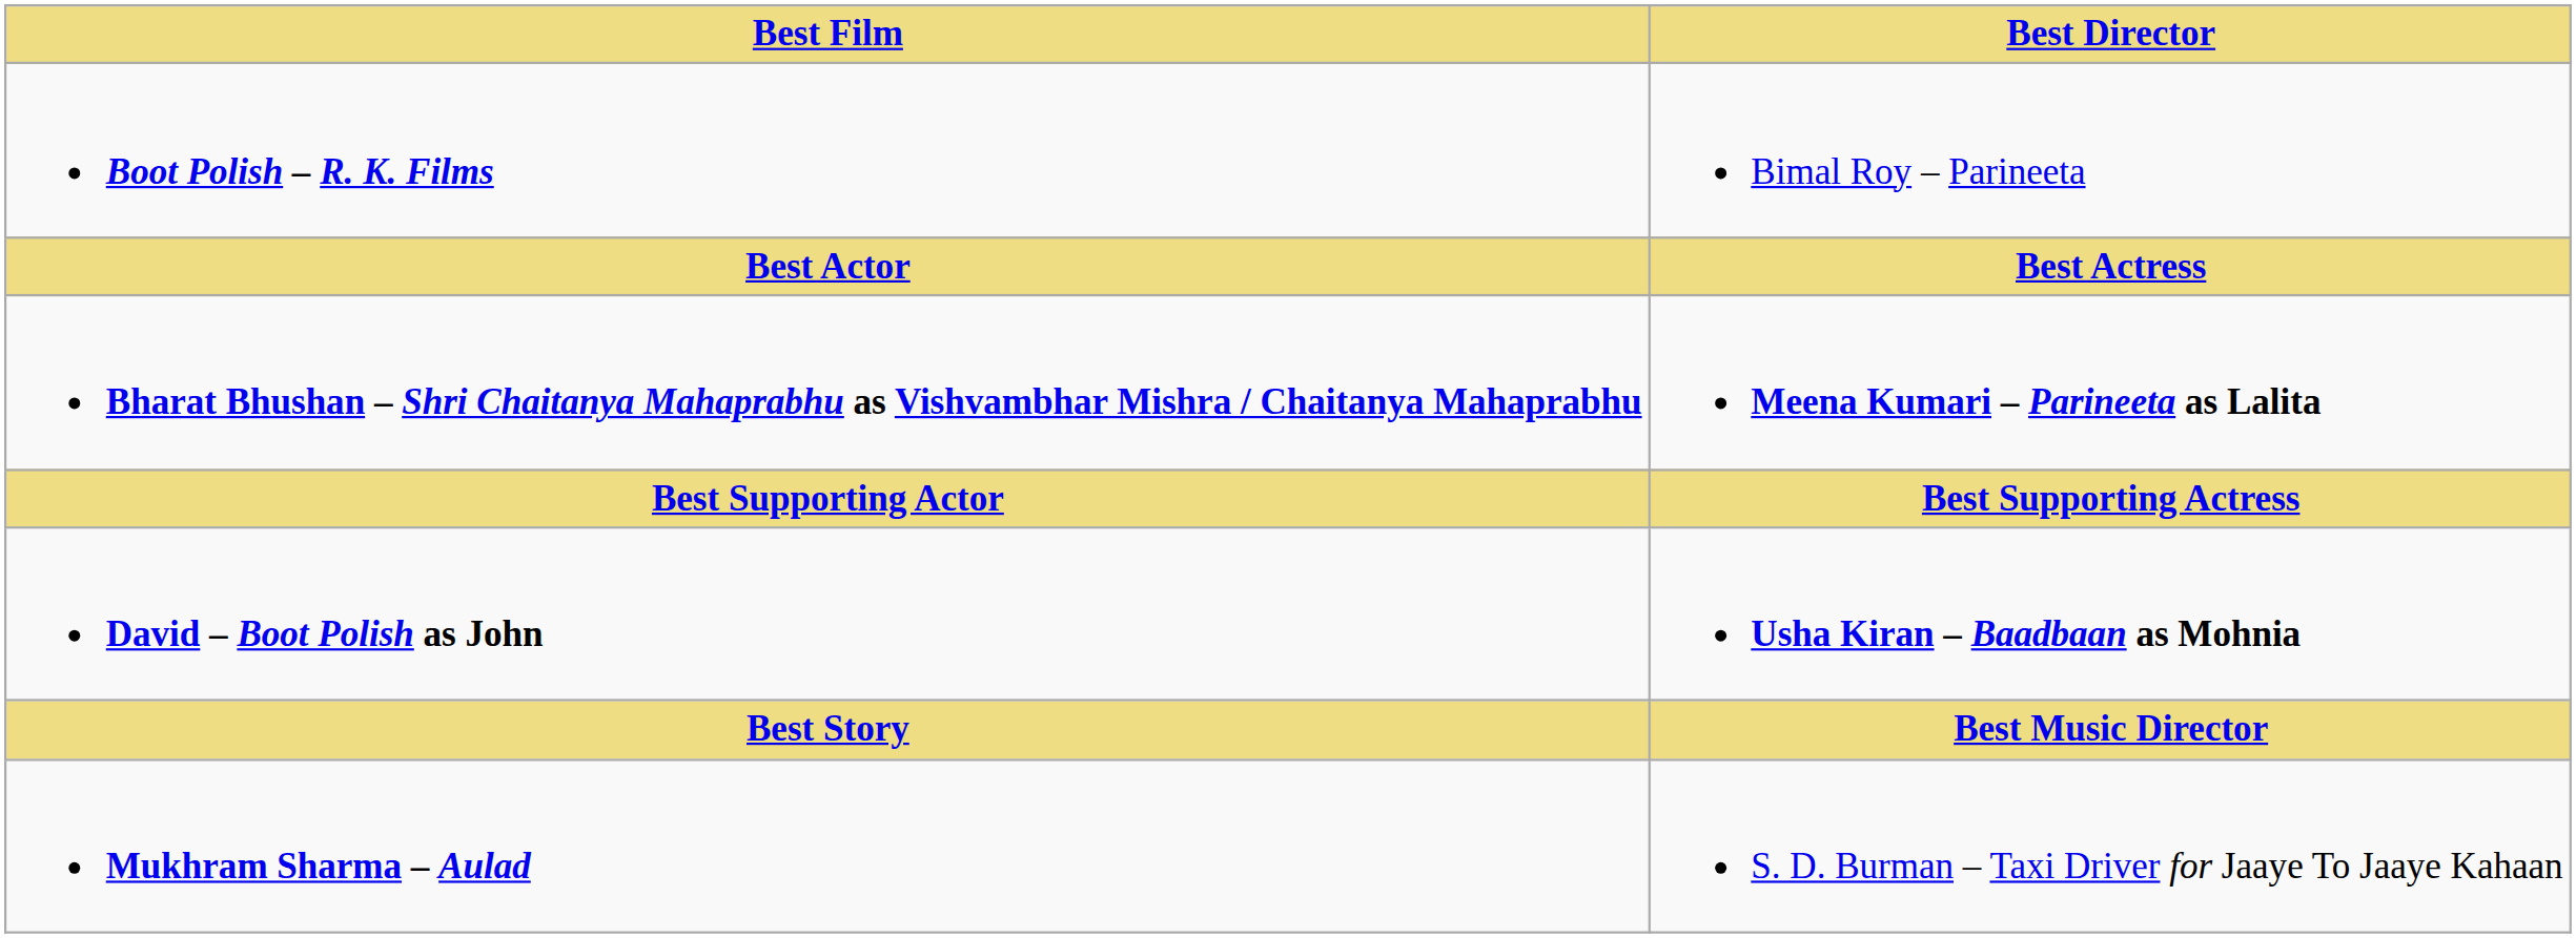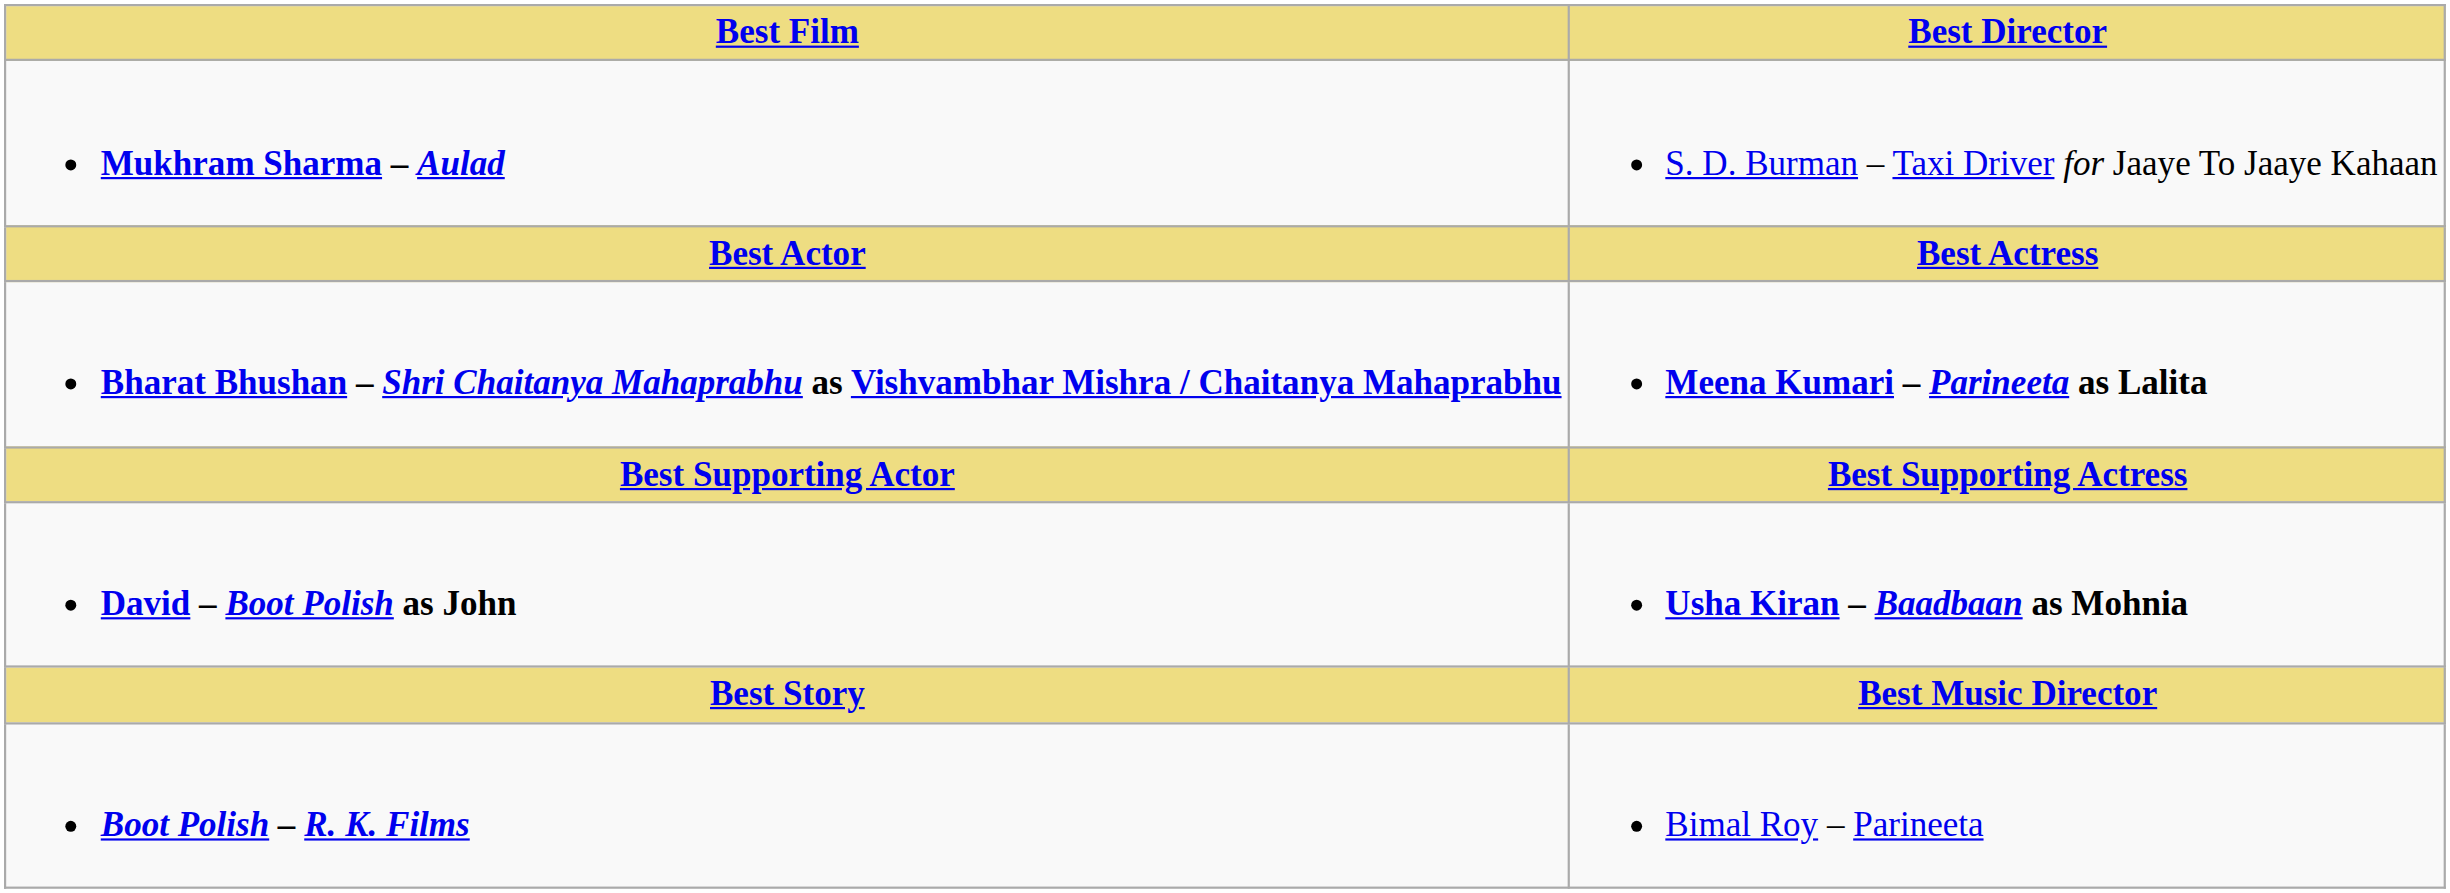 <table class="wikitable">
 <tr>
 <th style="background:#EEDD82;"><a href='#'>Best Film</a></th>
 <th style="background:#EEDD82;"><a href='#'>Best Director</a></th>
 </tr>
 <tr>
-<td valign=top><br><ul><li><strong><em><a href='#'>Boot Polish</a><em> – <a href='#'>R. K. Films</a><strong></li></ul></td>
-<td valign=top><br><ul><li></strong><a href='#'>Bimal Roy</a> – </em><a href='#'>Parineeta</a></em></strong></li></ul></td>
+<td valign=top><br><ul><li><strong><a href='#'>Mukhram Sharma</a> – <em><a href='#'>Aulad</a><strong><em></li></ul></td>
+<td valign=top><br><ul><li></strong><a href='#'>S. D. Burman</a> – </em><a href='#'>Taxi Driver</a><em> for </em>Jaaye To Jaaye Kahaan</em></strong></li></ul></td>
 </tr>
 <tr>
 <th style="background:#EEDD82;"><a href='#'>Best Actor</a></th>
 <th style="background:#EEDD82;"><a href='#'>Best Actress</a></th>
 </tr>
 <tr>
 <td valign=top><br><ul><li><strong><a href='#'>Bharat Bhushan</a> – <em><a href='#'>Shri Chaitanya Mahaprabhu</a></em> as <a href='#'>Vishvambhar Mishra / Chaitanya Mahaprabhu</a></strong></li></ul></td>
 <td valign=top><br><ul><li><strong><a href='#'>Meena Kumari</a> – <em><a href='#'>Parineeta</a></em> as Lalita</strong></li></ul></td>
 </tr>
 <tr>
 <th style="background:#EEDD82;"><a href='#'>Best Supporting Actor</a></th>
 <th style="background:#EEDD82;"><a href='#'>Best Supporting Actress</a></th>
 </tr>
 <tr>
 <td valign=top><br><ul><li><strong><a href='#'>David</a> – <em><a href='#'>Boot Polish</a></em> as John</strong></li></ul></td>
 <td valign=top><br><ul><li><strong><a href='#'>Usha Kiran</a> – <em><a href='#'>Baadbaan</a></em> as Mohnia</strong></li></ul></td>
 </tr>
 <tr>
 <th style="background:#EEDD82;"><a href='#'>Best Story</a></th>
 <th style="background:#EEDD82;"><a href='#'>Best Music Director</a></th>
 </tr>
 <tr>
-<td valign=top><br><ul><li><strong><a href='#'>Mukhram Sharma</a> – <em><a href='#'>Aulad</a><strong><em></li></ul></td>
-<td valign=top><br><ul><li></strong><a href='#'>S. D. Burman</a> – </em><a href='#'>Taxi Driver</a><em> for </em>Jaaye To Jaaye Kahaan</em></strong></li></ul></td>
+<td valign=top><br><ul><li><strong><em><a href='#'>Boot Polish</a><em> – <a href='#'>R. K. Films</a><strong></li></ul></td>
+<td valign=top><br><ul><li></strong><a href='#'>Bimal Roy</a> – </em><a href='#'>Parineeta</a></em></strong></li></ul></td>
 </tr>
 </table>
